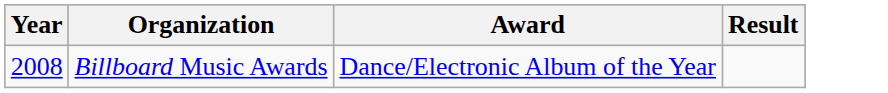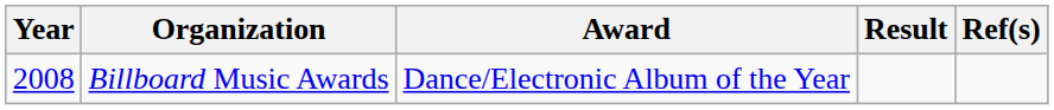 <table class="wikitable plainrowheaders">
 <tr align=center>
 <th scope="col">Year</th>
 <th scope="col">Organization</th>
 <th scope="col">Award</th>
 <th scope="col">Result</th>
+<th scope="col">Ref(s)</th>
 </tr>
 <tr>
 <td><a href='#'>2008</a></td>
 <td><a href='#'><em>Billboard</em> Music Awards</a></td>
 <td><a href='#'>Dance/Electronic Album of the Year</a></td>
 <td></td>
+<td style="text-align:center;"></td>
 </tr>
 </table>
